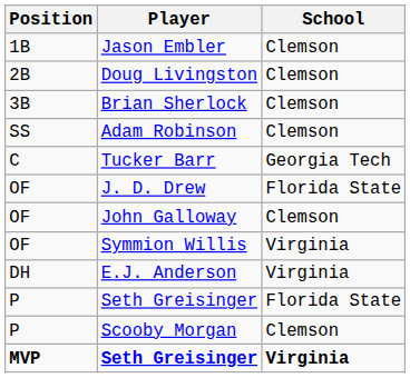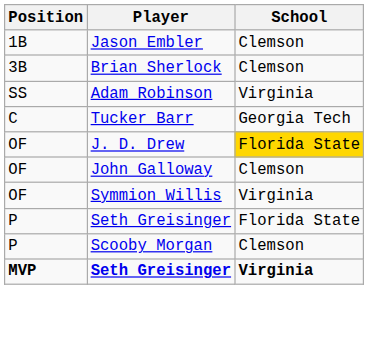 <table class="wikitable">
 <tr>
 <th>Position</th>
 <th>Player</th>
 <th>School</th>
 </tr>
 <tr>
 <td>1B</td>
 <td><a href='#'>Jason Embler</a></td>
 <td>Clemson</td>
 </tr>
 <tr>
-<td>2B</td>
-<td><a href='#'>Doug Livingston</a></td>
-<td>Clemson</td>
-</tr>
-<tr>
 <td>3B</td>
 <td><a href='#'>Brian Sherlock</a></td>
 <td>Clemson</td>
 </tr>
 <tr>
 <td>SS</td>
 <td><a href='#'>Adam Robinson</a></td>
-<td>Clemson</td>
+<td>Virginia</td>
 </tr>
 <tr>
 <td>C</td>
 <td><a href='#'>Tucker Barr</a></td>
 <td>Georgia Tech</td>
 </tr>
 <tr>
 <td>OF</td>
 <td><a href='#'>J. D. Drew</a></td>
-<td>Florida State</td>
+<td style="background: gold;">Florida State</td>
 </tr>
 <tr>
 <td>OF</td>
 <td><a href='#'>John Galloway</a></td>
 <td>Clemson</td>
 </tr>
 <tr>
 <td>OF</td>
 <td><a href='#'>Symmion Willis</a></td>
-<td>Virginia</td>
-</tr>
-<tr>
-<td>DH</td>
-<td><a href='#'>E.J. Anderson</a></td>
 <td>Virginia</td>
 </tr>
 <tr>
 <td>P</td>
 <td><a href='#'>Seth Greisinger</a></td>
 <td>Florida State</td>
 </tr>
 <tr>
 <td>P</td>
 <td><a href='#'>Scooby Morgan</a></td>
 <td>Clemson</td>
 </tr>
 <tr>
 <td><strong>MVP</strong></td>
 <td><strong><a href='#'>Seth Greisinger</a></strong></td>
 <td><strong>Virginia</strong></td>
 </tr>
 </table>
